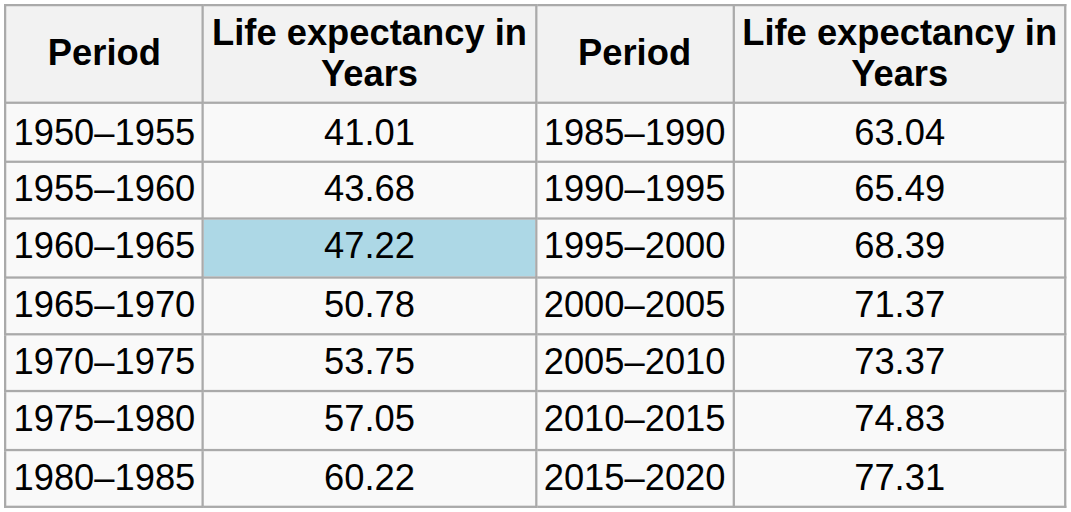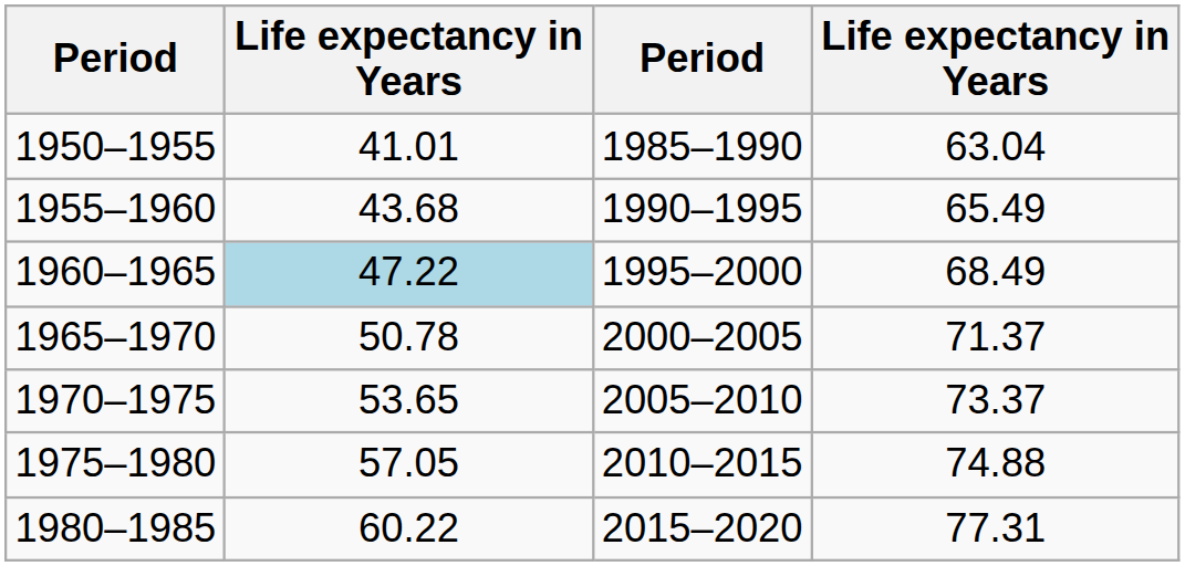 <table class="wikitable" style="text-align:center">
 <tr>
 <th>Period</th>
 <th>Life expectancy in<br>Years</th>
 <th>Period</th>
 <th>Life expectancy in<br>Years</th>
 </tr>
 <tr>
 <td>1950–1955</td>
 <td>41.01</td>
 <td>1985–1990</td>
 <td>63.04</td>
 </tr>
 <tr>
 <td>1955–1960</td>
 <td>43.68</td>
 <td>1990–1995</td>
 <td>65.49</td>
 </tr>
 <tr>
 <td>1960–1965</td>
 <td style="background: lightblue;">47.22</td>
 <td>1995–2000</td>
-<td>68.39</td>
+<td>68.49</td>
 </tr>
 <tr>
 <td>1965–1970</td>
 <td>50.78</td>
 <td>2000–2005</td>
 <td>71.37</td>
 </tr>
 <tr>
 <td>1970–1975</td>
-<td>53.75</td>
+<td>53.65</td>
 <td>2005–2010</td>
 <td>73.37</td>
 </tr>
 <tr>
 <td>1975–1980</td>
 <td>57.05</td>
 <td>2010–2015</td>
-<td>74.83</td>
+<td>74.88</td>
 </tr>
 <tr>
 <td>1980–1985</td>
 <td>60.22</td>
 <td>2015–2020</td>
 <td>77.31</td>
 </tr>
 </table>
